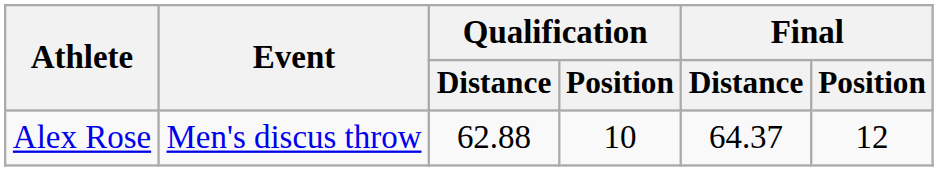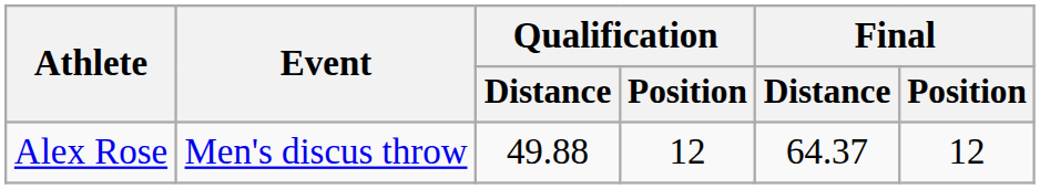 <table class=wikitable style="font-size:90%">
 <tr>
 <th rowspan="2">Athlete</th>
 <th rowspan="2">Event</th>
 <th colspan="2">Qualification</th>
 <th colspan="2">Final</th>
 </tr>
 <tr style="font-size:95%">
 <th>Distance</th>
 <th>Position</th>
 <th>Distance</th>
 <th>Position</th>
 </tr>
 <tr align=center>
 <td align=left><a href='#'>Alex Rose</a></td>
 <td align=left><a href='#'>Men's discus throw</a></td>
-<td>62.88</td>
-<td>10</td>
+<td>49.88</td>
+<td>12</td>
 <td>64.37</td>
 <td>12</td>
 </tr>
 </table>
